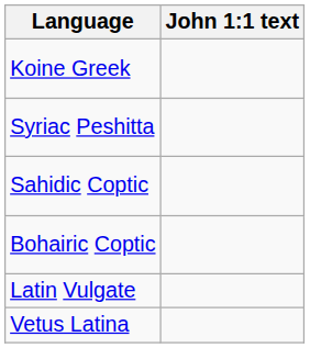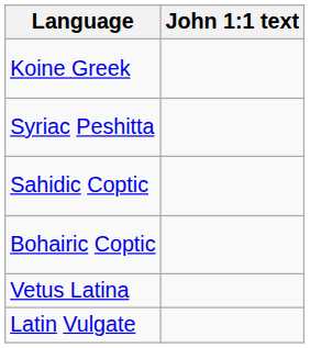 <table class="wikitable">
 <tr>
 <th>Language</th>
 <th>John 1:1 text</th>
 </tr>
 <tr>
 <td><a href='#'>Koine Greek</a></td>
 <td><br><br></td>
 </tr>
 <tr>
 <td><a href='#'>Syriac</a> <a href='#'>Peshitta</a></td>
 <td><br><br></td>
 </tr>
 <tr>
 <td><a href='#'>Sahidic</a> <a href='#'>Coptic</a></td>
 <td><br><br></td>
 </tr>
 <tr>
 <td><a href='#'>Bohairic</a> <a href='#'>Coptic</a></td>
 <td><br><br></td>
 </tr>
 <tr>
+<td><a href='#'>Vetus Latina</a></td>
+<td><em></em></td>
+</tr>
+<tr>
 <td><a href='#'>Latin</a> <a href='#'>Vulgate</a></td>
 <td><em></em></td>
 </tr>
-<tr>
-<td><a href='#'>Vetus Latina</a></td>
-<td><em></em></td>
-</tr>
 </table>
